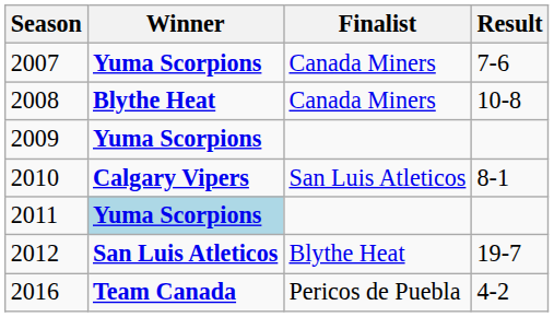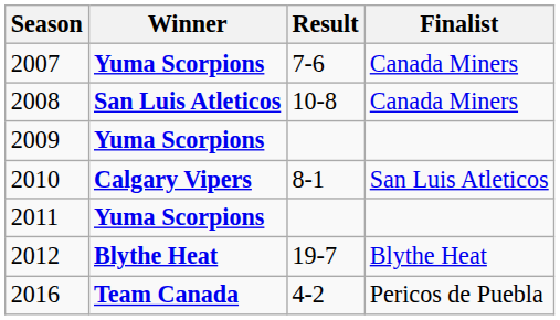 <table class="wikitable">
 <tr>
 <th>Season</th>
 <th>Winner</th>
+<th>Result</th>
 <th>Finalist</th>
-<th>Result</th>
 </tr>
 <tr>
 <td>2007</td>
 <td><strong><a href='#'>Yuma Scorpions</a></strong></td>
+<td>7-6</td>
 <td><a href='#'>Canada Miners</a></td>
-<td>7-6</td>
 </tr>
 <tr>
 <td>2008</td>
-<td><strong><a href='#'>Blythe Heat</a></strong></td>
+<td><strong><a href='#'>San Luis Atleticos</a></strong> </td>
+<td>10-8</td>
 <td><a href='#'>Canada Miners</a></td>
-<td>10-8</td>
 </tr>
 <tr>
 <td>2009</td>
 <td><strong><a href='#'>Yuma Scorpions</a></strong></td>
 <td></td>
 <td></td>
 </tr>
 <tr>
 <td>2010</td>
 <td><strong><a href='#'>Calgary Vipers</a></strong> </td>
+<td>8-1</td>
 <td><a href='#'>San Luis Atleticos</a></td>
-<td>8-1</td>
 </tr>
 <tr>
 <td>2011</td>
-<td style="background: lightblue;"><strong><a href='#'>Yuma Scorpions</a></strong></td>
+<td><strong><a href='#'>Yuma Scorpions</a></strong></td>
 <td></td>
 <td></td>
 </tr>
 <tr>
 <td>2012</td>
-<td><strong><a href='#'>San Luis Atleticos</a></strong> </td>
+<td><strong><a href='#'>Blythe Heat</a></strong></td>
+<td>19-7</td>
 <td><a href='#'>Blythe Heat</a></td>
-<td>19-7</td>
 </tr>
 <tr>
 <td>2016</td>
 <td><a href='#'><strong>Team Canada</strong></a></td>
+<td>4-2</td>
 <td>Pericos de Puebla</td>
-<td>4-2</td>
 </tr>
 </table>
